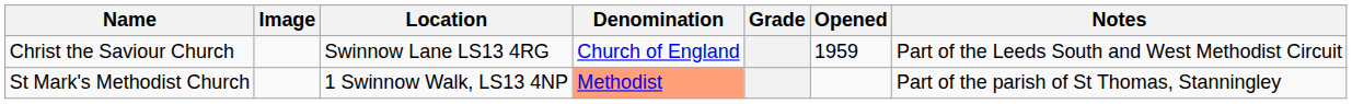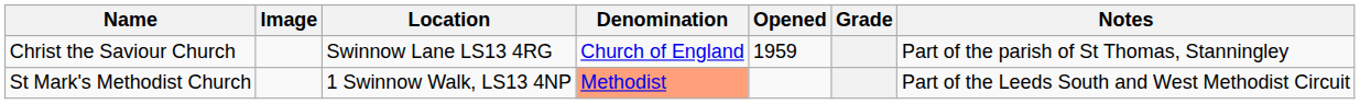 <table class="wikitable sortable">
 <tr>
 <th>Name</th>
 <th class="unsortable">Image</th>
 <th>Location</th>
 <th>Denomination</th>
+<th>Opened</th>
 <th>Grade</th>
-<th>Opened</th>
 <th class="unsortable">Notes</th>
 </tr>
 <tr>
 <td>Christ the Saviour Church </td>
 <td></td>
 <td>Swinnow Lane LS13 4RG</td>
 <td><a href='#'>Church of England</a></td>
+<td>1959</td>
 <th></th>
-<td>1959</td>
-<td>Part of the Leeds South and West Methodist Circuit</td>
+<td>Part of the parish of St Thomas, Stanningley</td>
 </tr>
 <tr>
 <td>St Mark's Methodist Church </td>
 <td></td>
 <td>1 Swinnow Walk, LS13 4NP</td>
 <td style="background: lightsalmon;"><a href='#'>Methodist</a></td>
+<td></td>
 <th></th>
-<td></td>
-<td>Part of the parish of St Thomas, Stanningley</td>
+<td>Part of the Leeds South and West Methodist Circuit</td>
 </tr>
 </table>
